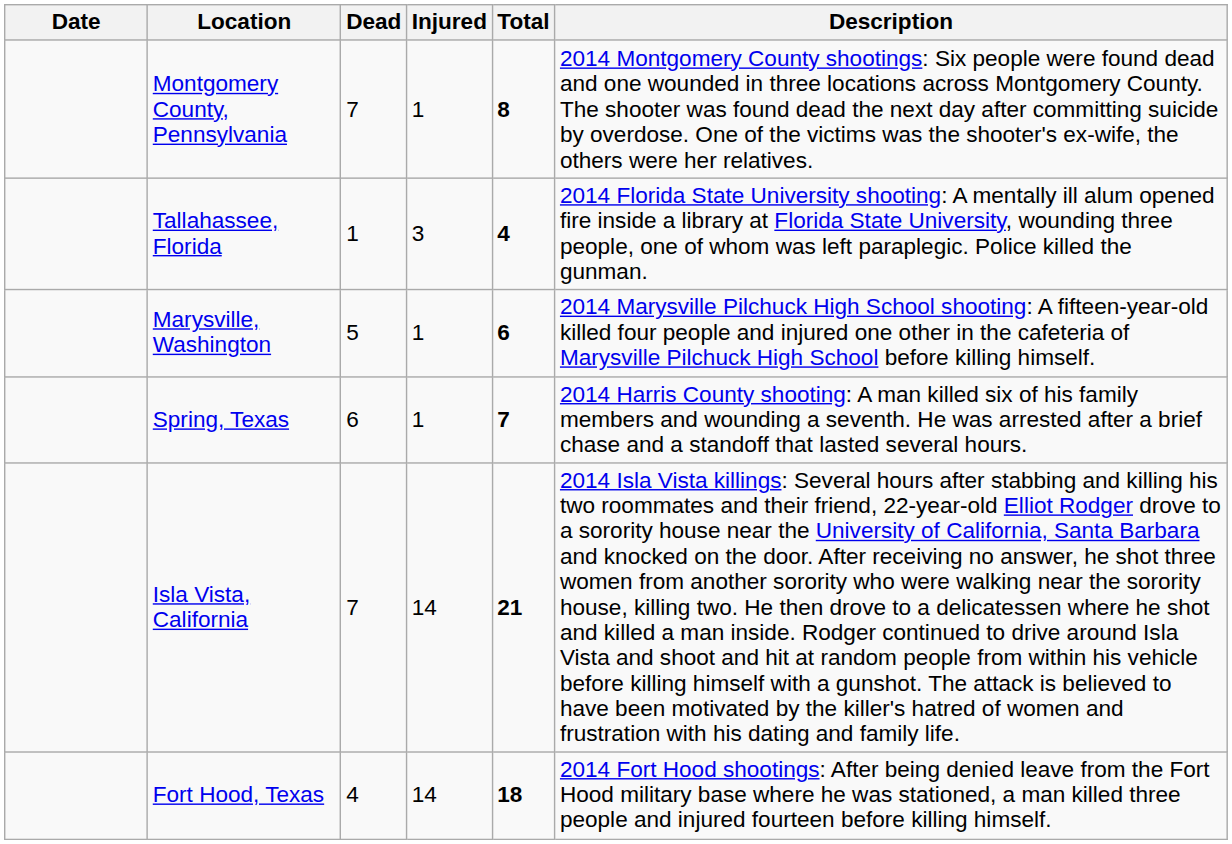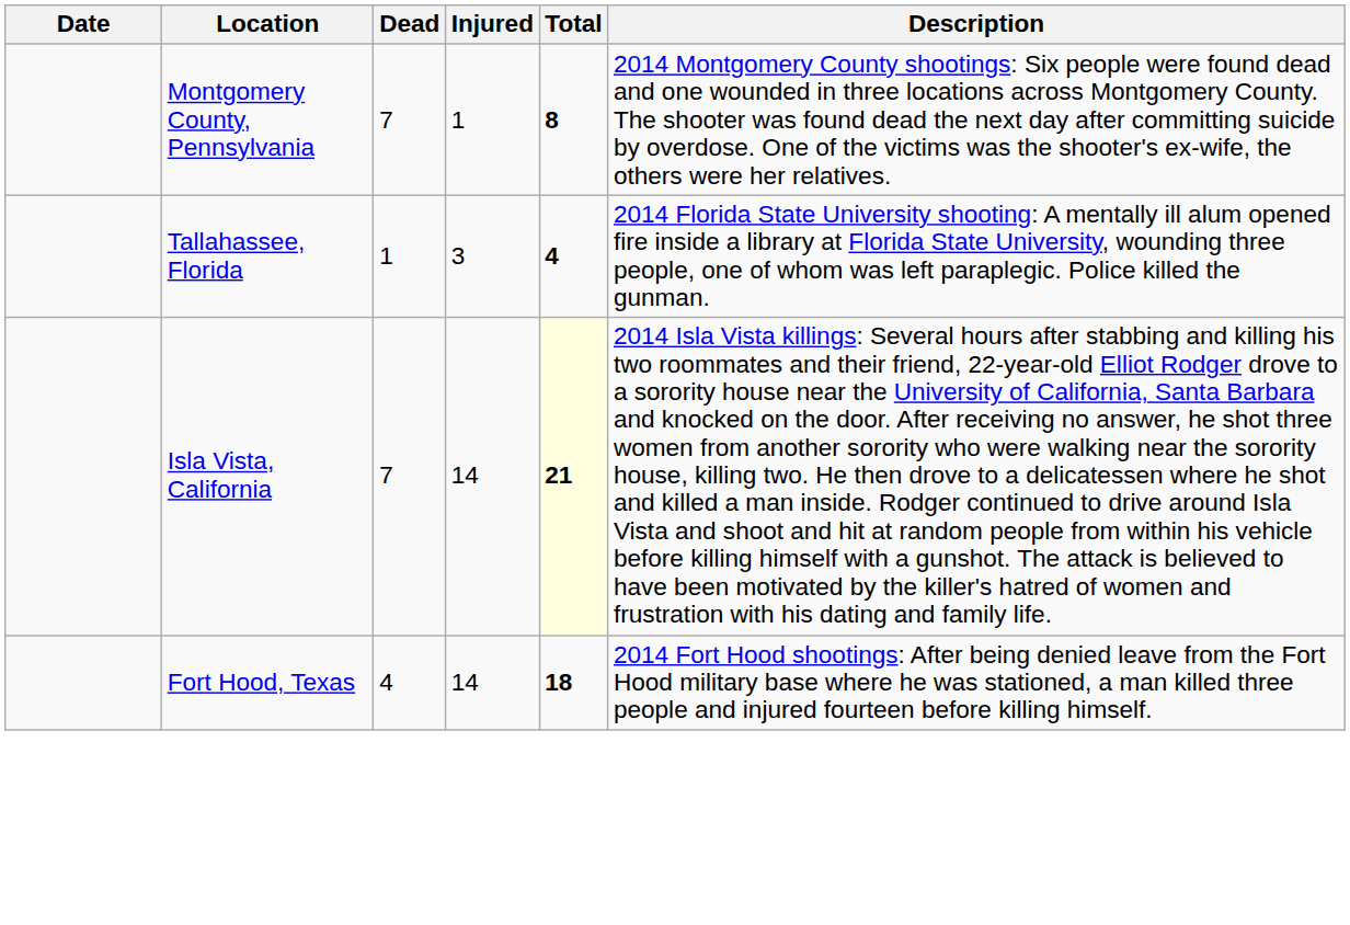 <table class="wikitable sortable">
 <tr>
 <th width=12%>Date</th>
 <th width=16%>Location</th>
 <th width=5%>Dead</th>
 <th width=5%>Injured</th>
 <th width=5%>Total</th>
 <th width=60%>Description</th>
 </tr>
 <tr>
 <td></td>
 <td><a href='#'>Montgomery County, Pennsylvania</a></td>
 <td>7</td>
 <td>1</td>
 <td><strong>8</strong></td>
 <td><a href='#'>2014 Montgomery County shootings</a>: Six people were found dead and one wounded in three locations across Montgomery County. The shooter was found dead the next day after committing suicide by overdose. One of the victims was the shooter's ex-wife, the others were her relatives.</td>
 </tr>
 <tr>
 <td></td>
 <td><a href='#'>Tallahassee, Florida</a></td>
 <td>1</td>
 <td>3</td>
 <td><strong>4</strong></td>
 <td><a href='#'>2014 Florida State University shooting</a>: A mentally ill alum opened fire inside a library at <a href='#'>Florida State University</a>, wounding three people, one of whom was left paraplegic. Police killed the gunman.</td>
 </tr>
 <tr>
 <td></td>
-<td><a href='#'>Marysville, Washington</a></td>
-<td>5</td>
-<td>1</td>
-<td><strong>6</strong></td>
-<td><a href='#'>2014 Marysville Pilchuck High School shooting</a>: A fifteen-year-old killed four people and injured one other in the cafeteria of <a href='#'>Marysville Pilchuck High School</a> before killing himself.</td>
-</tr>
-<tr>
-<td></td>
-<td><a href='#'>Spring, Texas</a></td>
-<td>6</td>
-<td>1</td>
-<td><strong>7</strong></td>
-<td><a href='#'>2014 Harris County shooting</a>: A man killed six of his family members and wounding a seventh. He was arrested after a brief chase and a standoff that lasted several hours.</td>
-</tr>
-<tr>
-<td></td>
 <td><a href='#'>Isla Vista, California</a></td>
 <td>7</td>
 <td>14</td>
-<td><strong>21</strong></td>
+<td style="background: lightyellow;"><strong>21</strong></td>
 <td><a href='#'>2014 Isla Vista killings</a>: Several hours after stabbing and killing his two roommates and their friend, 22-year-old <a href='#'>Elliot Rodger</a> drove to a sorority house near the <a href='#'>University of California, Santa Barbara</a> and knocked on the door. After receiving no answer, he shot three women from another sorority who were walking near the sorority house, killing two. He then drove to a delicatessen where he shot and killed a man inside. Rodger continued to drive around Isla Vista and shoot and hit at random people from within his vehicle before killing himself with a gunshot. The attack is believed to have been motivated by the killer's hatred of women and frustration with his dating and family life.</td>
 </tr>
 <tr>
 <td></td>
 <td><a href='#'>Fort Hood, Texas</a></td>
 <td>4</td>
 <td>14</td>
 <td><strong>18</strong></td>
 <td><a href='#'>2014 Fort Hood shootings</a>: After being denied leave from the Fort Hood military base where he was stationed, a man killed three people and injured fourteen before killing himself.</td>
 </tr>
 </table>
